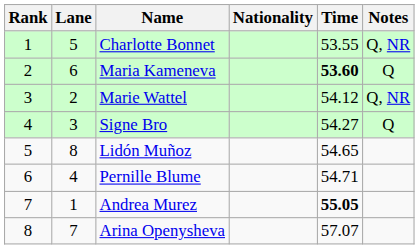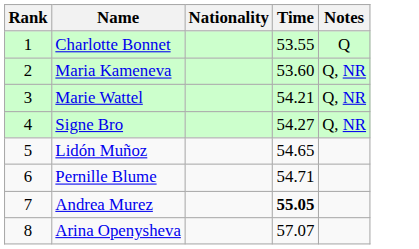 <table class="wikitable sortable" style="text-align:center">
 <tr>
 <th>Rank</th>
-<th>Lane</th>
 <th>Name</th>
 <th>Nationality</th>
 <th>Time</th>
 <th>Notes</th>
 </tr>
 <tr bgcolor=ccffcc>
 <td>1</td>
-<td>5</td>
 <td align=left><a href='#'>Charlotte Bonnet</a></td>
 <td align=left></td>
 <td>53.55</td>
+<td>Q</td>
+</tr>
+<tr bgcolor=ccffcc>
+<td>2</td>
+<td align=left><a href='#'>Maria Kameneva</a></td>
+<td align=left></td>
+<td>53.60</td>
 <td>Q, <a href='#'>NR</a></td>
 </tr>
 <tr bgcolor=ccffcc>
-<td>2</td>
-<td>6</td>
-<td align=left><a href='#'>Maria Kameneva</a></td>
-<td align=left></td>
-<td><strong>53.60</strong></td>
-<td>Q</td>
-</tr>
-<tr bgcolor=ccffcc>
 <td>3</td>
-<td>2</td>
 <td align=left><a href='#'>Marie Wattel</a></td>
 <td align=left></td>
-<td>54.12</td>
+<td>54.21</td>
 <td>Q, <a href='#'>NR</a></td>
 </tr>
 <tr bgcolor=ccffcc>
 <td>4</td>
-<td>3</td>
 <td align=left><a href='#'>Signe Bro</a></td>
 <td align=left></td>
 <td>54.27</td>
-<td>Q</td>
+<td>Q, <a href='#'>NR</a></td>
 </tr>
 <tr>
 <td>5</td>
-<td>8</td>
 <td align=left><a href='#'>Lidón Muñoz</a></td>
 <td align=left></td>
 <td>54.65</td>
 <td></td>
 </tr>
 <tr>
 <td>6</td>
-<td>4</td>
 <td align=left><a href='#'>Pernille Blume</a></td>
 <td align=left></td>
 <td>54.71</td>
 <td></td>
 </tr>
 <tr>
 <td>7</td>
-<td>1</td>
 <td align=left><a href='#'>Andrea Murez</a></td>
 <td align=left></td>
 <td><strong>55.05</strong></td>
 <td></td>
 </tr>
 <tr>
 <td>8</td>
-<td>7</td>
 <td align=left><a href='#'>Arina Openysheva</a></td>
 <td align=left></td>
 <td>57.07</td>
 <td></td>
 </tr>
 </table>
